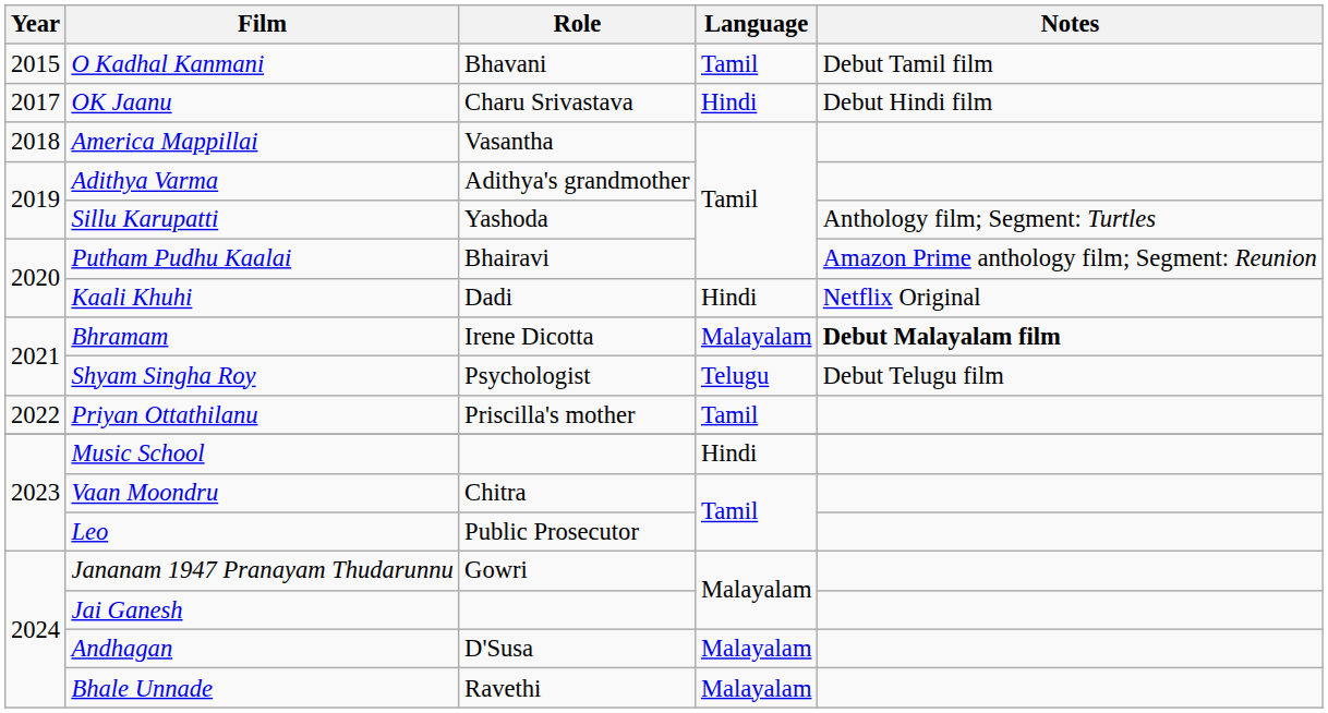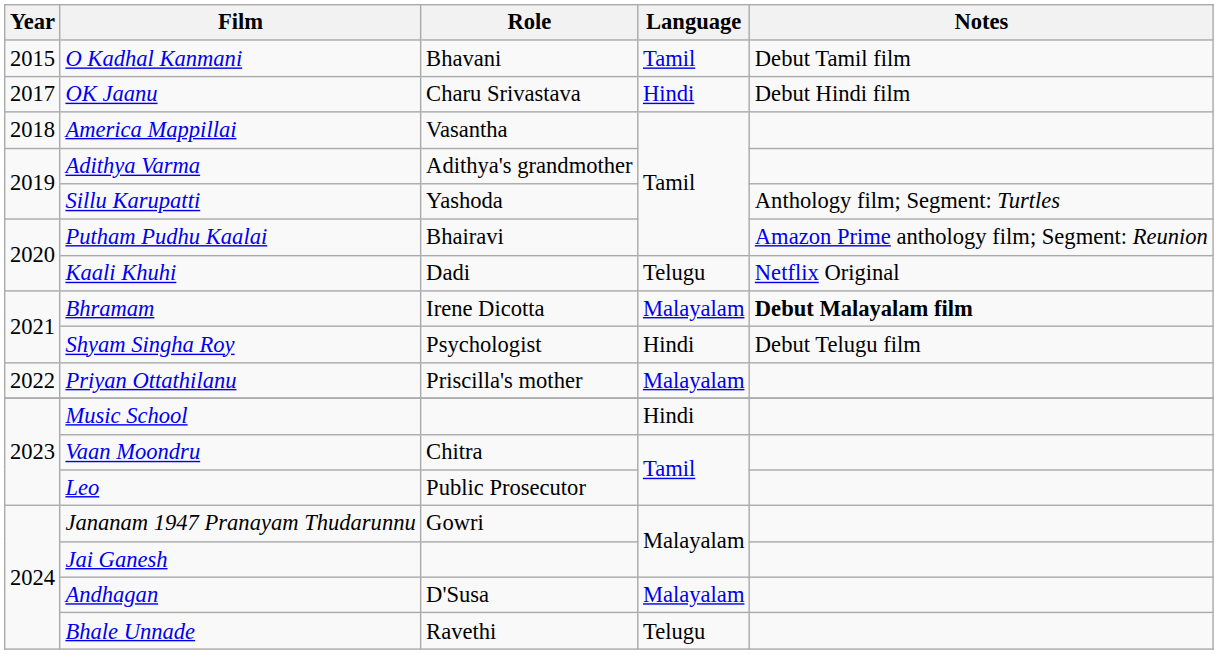 <table class="wikitable sortable">
 <tr>
 <th>Year</th>
 <th>Film</th>
 <th>Role</th>
 <th>Language</th>
 <th>Notes</th>
 </tr>
 <tr>
 <td>2015</td>
 <td><em><a href='#'>O Kadhal Kanmani</a></em></td>
 <td>Bhavani</td>
 <td><a href='#'>Tamil</a></td>
 <td>Debut Tamil film</td>
 </tr>
 <tr>
 <td>2017</td>
 <td><em><a href='#'>OK Jaanu</a></em></td>
 <td>Charu Srivastava</td>
 <td><a href='#'>Hindi</a></td>
 <td>Debut Hindi film</td>
 </tr>
 <tr>
 <td>2018</td>
 <td><em><a href='#'>America Mappillai</a></em></td>
 <td>Vasantha</td>
 <td rowspan="4">Tamil</td>
 <td></td>
 </tr>
 <tr>
 <td rowspan="2">2019</td>
 <td><em><a href='#'>Adithya Varma</a></em></td>
 <td>Adithya's grandmother</td>
 <td></td>
 </tr>
 <tr>
 <td><em><a href='#'>Sillu Karupatti</a></em></td>
 <td>Yashoda</td>
 <td>Anthology film; Segment: <em>Turtles</em></td>
 </tr>
 <tr>
 <td rowspan="2">2020</td>
 <td><em><a href='#'>Putham Pudhu Kaalai</a></em></td>
 <td>Bhairavi</td>
 <td><a href='#'>Amazon Prime</a> anthology film; Segment: <em>Reunion</em></td>
 </tr>
 <tr>
 <td><em><a href='#'>Kaali Khuhi</a></em></td>
 <td>Dadi</td>
-<td>Hindi</td>
+<td>Telugu</td>
 <td><a href='#'>Netflix</a> Original</td>
 </tr>
 <tr>
 <td rowspan="2">2021</td>
 <td><em><a href='#'>Bhramam</a></em></td>
 <td>Irene Dicotta</td>
 <td><a href='#'>Malayalam</a></td>
 <td><strong>Debut Malayalam film</strong></td>
 </tr>
 <tr>
 <td><em><a href='#'>Shyam Singha Roy</a></em></td>
 <td>Psychologist</td>
-<td><a href='#'>Telugu</a></td>
+<td>Hindi</td>
 <td>Debut Telugu film</td>
 </tr>
 <tr>
 <td>2022</td>
 <td><em><a href='#'>Priyan Ottathilanu</a></em></td>
 <td>Priscilla's mother</td>
-<td><a href='#'>Tamil</a></td>
+<td><a href='#'>Malayalam</a></td>
 <td></td>
 </tr>
 <tr>
 </tr>
 <tr>
 <td rowspan="3">2023</td>
 <td><em><a href='#'>Music School</a></em></td>
 <td></td>
 <td>Hindi</td>
 <td></td>
 </tr>
 <tr>
 <td><em><a href='#'>Vaan Moondru</a></em></td>
 <td>Chitra</td>
 <td rowspan=2><a href='#'>Tamil</a></td>
 <td></td>
 </tr>
 <tr>
 <td><em><a href='#'>Leo</a></em></td>
 <td>Public Prosecutor</td>
 <td></td>
 </tr>
 <tr>
 <td rowspan="4">2024</td>
 <td><em>Jananam 1947 Pranayam Thudarunnu</em></td>
 <td>Gowri</td>
 <td rowspan=2>Malayalam</td>
 <td></td>
 </tr>
 <tr>
 <td><em><a href='#'>Jai Ganesh</a></em></td>
 <td></td>
 <td></td>
 </tr>
 <tr>
 <td><em><a href='#'>Andhagan</a></em></td>
 <td>D'Susa</td>
 <td><a href='#'>Malayalam</a></td>
 <td></td>
 </tr>
 <tr>
 <td><em><a href='#'>Bhale Unnade</a></em></td>
 <td>Ravethi</td>
-<td><a href='#'>Malayalam</a></td>
+<td>Telugu</td>
 <td></td>
 </tr>
 </table>
